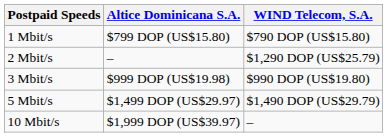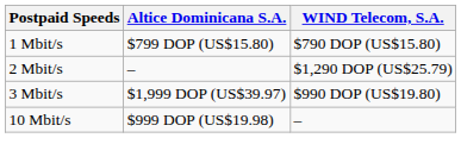 <table class="wikitable">
 <tr>
 <th>Postpaid Speeds</th>
 <th><a href='#'>Altice Dominicana S.A.</a></th>
 <th><a href='#'>WIND Telecom, S.A.</a></th>
 </tr>
 <tr>
 <td>1 Mbit/s</td>
 <td>$799 DOP (US$15.80)</td>
 <td>$790 DOP (US$15.80)</td>
 </tr>
 <tr>
 <td>2 Mbit/s</td>
 <td>–</td>
 <td>$1,290 DOP (US$25.79)</td>
 </tr>
 <tr>
 <td>3 Mbit/s</td>
-<td>$999 DOP (US$19.98)</td>
+<td>$1,999 DOP (US$39.97)</td>
 <td>$990 DOP (US$19.80)</td>
 </tr>
 <tr>
-<td>5 Mbit/s</td>
-<td>$1,499 DOP (US$29.97)</td>
-<td>$1,490 DOP (US$29.79)</td>
-</tr>
-<tr>
 <td>10 Mbit/s</td>
-<td>$1,999 DOP (US$39.97)</td>
+<td>$999 DOP (US$19.98)</td>
 <td>–</td>
 </tr>
 </table>
